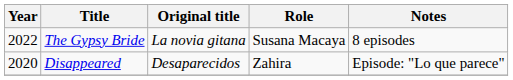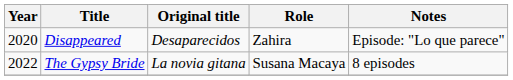 <table class="wikitable sortable">
 <tr>
 <th>Year</th>
 <th>Title</th>
 <th>Original title</th>
 <th>Role</th>
 <th>Notes</th>
 </tr>
 <tr>
+<td>2020</td>
+<td><em><a href='#'>Disappeared</a></em></td>
+<td><em>Desaparecidos</em></td>
+<td>Zahira</td>
+<td>Episode: "Lo que parece"</td>
+</tr>
+<tr>
 <td>2022</td>
 <td><em><a href='#'>The Gypsy Bride</a></em></td>
 <td><em>La novia gitana</em></td>
 <td>Susana Macaya</td>
 <td>8 episodes</td>
 </tr>
 <tr>
-<td>2020</td>
-<td><em><a href='#'>Disappeared</a></em></td>
-<td><em>Desaparecidos</em></td>
-<td>Zahira</td>
-<td>Episode: "Lo que parece"</td>
-</tr>
-<tr>
 </tr>
 </table>
